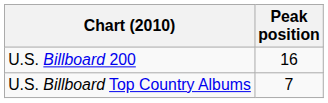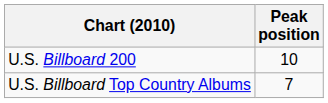 <table class="wikitable">
 <tr>
 <th>Chart (2010)</th>
 <th>Peak<br>position</th>
 </tr>
 <tr>
 <td>U.S. <a href='#'><em>Billboard</em> 200</a></td>
-<td style="text-align:center;">16</td>
+<td style="text-align:center;">10</td>
 </tr>
 <tr>
 <td>U.S. <em>Billboard</em> <a href='#'>Top Country Albums</a></td>
 <td style="text-align:center;">7</td>
 </tr>
 </table>
